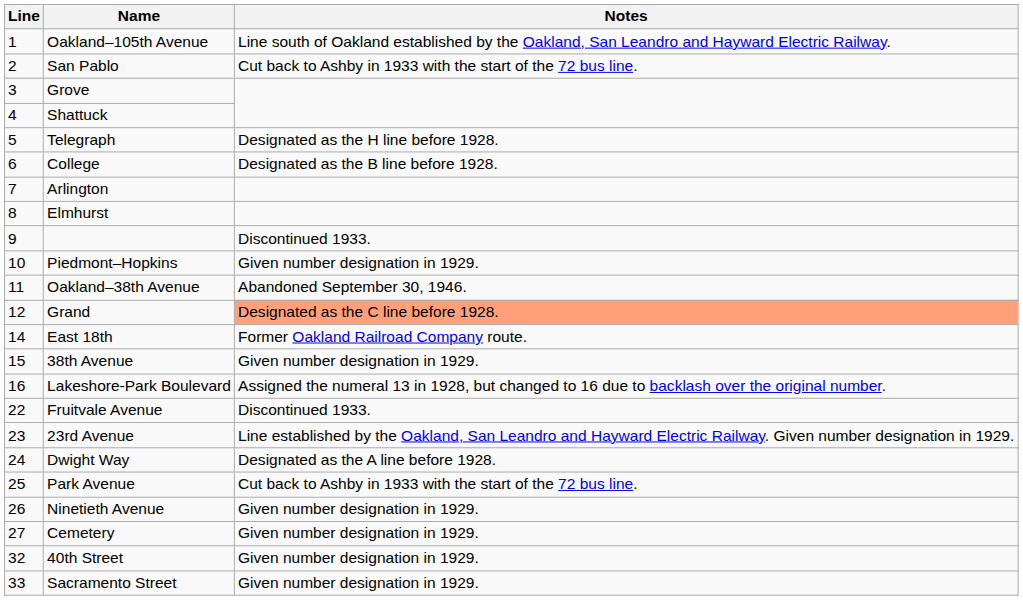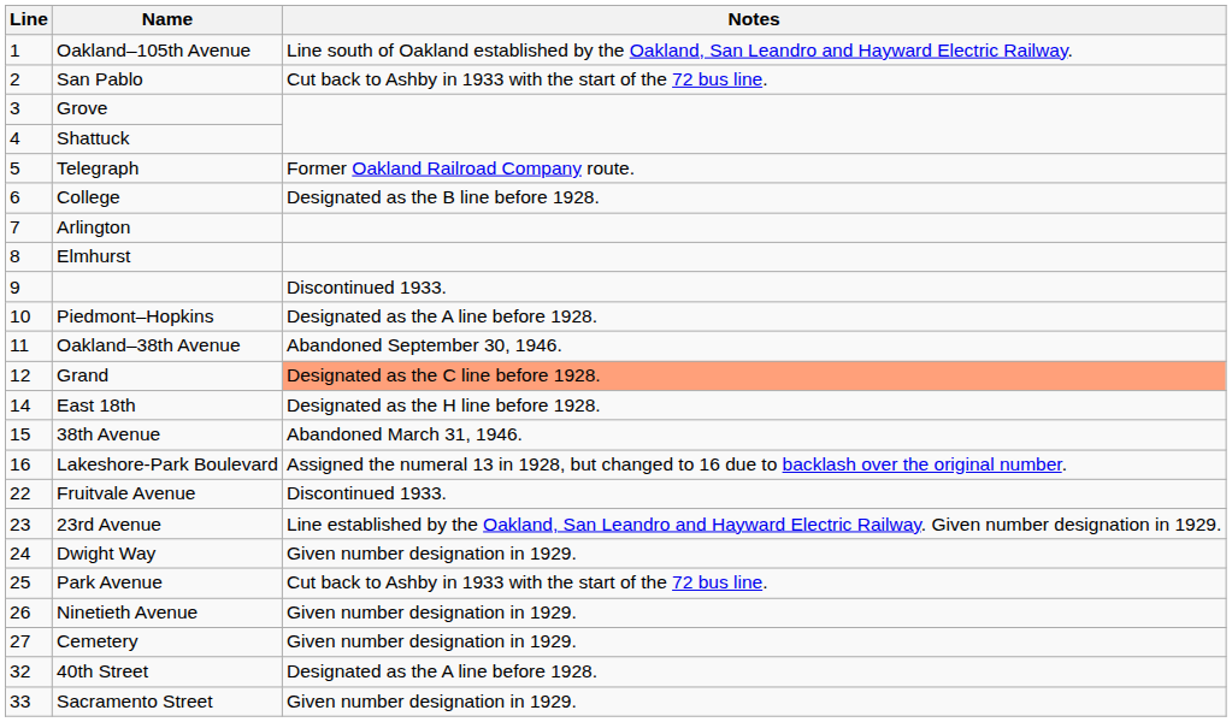 <table class=wikitable>
 <tr>
 <th>Line</th>
 <th>Name</th>
 <th>Notes</th>
 </tr>
 <tr>
 <td>1</td>
 <td>Oakland–105th Avenue</td>
 <td>Line south of Oakland established by the <a href='#'>Oakland, San Leandro and Hayward Electric Railway</a>.</td>
 </tr>
 <tr>
 <td>2</td>
 <td>San Pablo</td>
 <td>Cut back to Ashby in 1933 with the start of the <a href='#'>72 bus line</a>.</td>
 </tr>
 <tr>
 <td>3</td>
 <td>Grove</td>
 </tr>
 <tr>
 <td>4</td>
 <td>Shattuck</td>
 </tr>
 <tr>
 <td>5</td>
 <td>Telegraph</td>
-<td>Designated as the H line before 1928.</td>
+<td>Former <a href='#'>Oakland Railroad Company</a> route.</td>
 </tr>
 <tr>
 <td>6</td>
 <td>College</td>
 <td>Designated as the B line before 1928.</td>
 </tr>
 <tr>
 <td>7</td>
 <td>Arlington</td>
 <td></td>
 </tr>
 <tr>
 <td>8</td>
 <td>Elmhurst</td>
 <td></td>
 </tr>
 <tr>
 <td>9</td>
 <td></td>
 <td>Discontinued 1933.</td>
 </tr>
 <tr>
 <td>10</td>
 <td>Piedmont–Hopkins</td>
-<td>Given number designation in 1929.</td>
+<td>Designated as the A line before 1928.</td>
 </tr>
 <tr>
 <td>11</td>
 <td>Oakland–38th Avenue</td>
 <td>Abandoned September 30, 1946.</td>
 </tr>
 <tr>
 <td>12</td>
 <td>Grand</td>
 <td style="background: lightsalmon;">Designated as the C line before 1928.</td>
 </tr>
 <tr>
 <td>14</td>
 <td>East 18th</td>
-<td>Former <a href='#'>Oakland Railroad Company</a> route.</td>
+<td>Designated as the H line before 1928.</td>
 </tr>
 <tr>
 <td>15</td>
 <td>38th Avenue</td>
-<td>Given number designation in 1929.</td>
+<td>Abandoned March 31, 1946.</td>
 </tr>
 <tr>
 <td>16</td>
 <td>Lakeshore-Park Boulevard</td>
 <td>Assigned the numeral 13 in 1928, but changed to 16 due to <a href='#'>backlash over the original number</a>.</td>
 </tr>
 <tr>
 <td>22</td>
 <td>Fruitvale Avenue</td>
 <td>Discontinued 1933.</td>
 </tr>
 <tr>
 <td>23</td>
 <td>23rd Avenue</td>
 <td>Line established by the <a href='#'>Oakland, San Leandro and Hayward Electric Railway</a>. Given number designation in 1929.</td>
 </tr>
 <tr>
 <td>24</td>
 <td>Dwight Way</td>
-<td>Designated as the A line before 1928.</td>
+<td>Given number designation in 1929.</td>
 </tr>
 <tr>
 <td>25</td>
 <td>Park Avenue</td>
 <td>Cut back to Ashby in 1933 with the start of the <a href='#'>72 bus line</a>.</td>
 </tr>
 <tr>
 <td>26</td>
 <td>Ninetieth Avenue</td>
 <td>Given number designation in 1929.</td>
 </tr>
 <tr>
 <td>27</td>
 <td>Cemetery</td>
 <td>Given number designation in 1929.</td>
 </tr>
 <tr>
 <td>32</td>
 <td>40th Street</td>
-<td>Given number designation in 1929.</td>
+<td>Designated as the A line before 1928.</td>
 </tr>
 <tr>
 <td>33</td>
 <td>Sacramento Street</td>
 <td>Given number designation in 1929.</td>
 </tr>
 </table>
